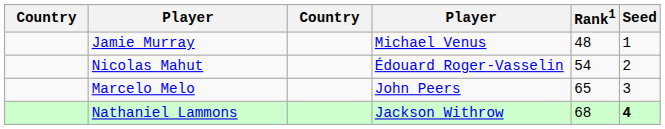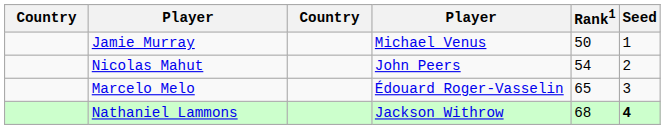 <table class="sortable wikitable">
 <tr>
 <th width="70">Country</th>
 <th width="175">Player</th>
 <th width="70">Country</th>
 <th width="175">Player</th>
 <th>Rank<sup>1</sup></th>
 <th>Seed</th>
 </tr>
 <tr>
 <td></td>
 <td><a href='#'>Jamie Murray</a></td>
 <td></td>
 <td><a href='#'>Michael Venus</a></td>
-<td>48</td>
+<td>50</td>
 <td>1</td>
 </tr>
 <tr>
 <td></td>
 <td><a href='#'>Nicolas Mahut</a></td>
 <td></td>
-<td><a href='#'>Édouard Roger-Vasselin</a></td>
+<td><a href='#'>John Peers</a></td>
 <td>54</td>
 <td>2</td>
 </tr>
 <tr>
 <td></td>
 <td><a href='#'>Marcelo Melo</a></td>
 <td></td>
-<td><a href='#'>John Peers</a></td>
+<td><a href='#'>Édouard Roger-Vasselin</a></td>
 <td>65</td>
 <td>3</td>
 </tr>
 <tr bgcolor=#cfc>
 <td></td>
 <td><a href='#'>Nathaniel Lammons</a></td>
 <td></td>
 <td><a href='#'>Jackson Withrow</a></td>
 <td>68</td>
 <td><strong>4</strong></td>
 </tr>
 </table>
